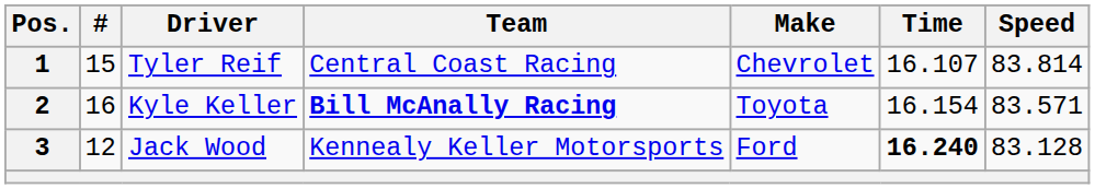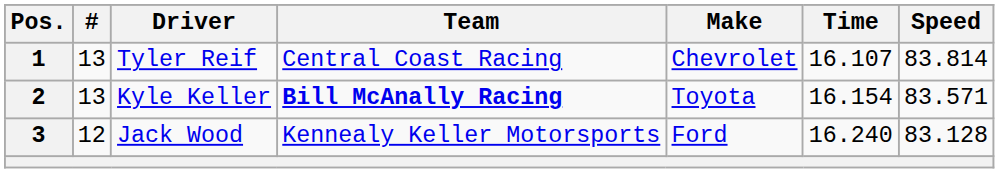 <table class="wikitable" style="font-size: 95%;">
 <tr>
 <th>Pos.</th>
 <th>#</th>
 <th>Driver</th>
 <th>Team</th>
 <th>Make</th>
 <th>Time</th>
 <th>Speed</th>
 </tr>
 <tr>
 <th>1</th>
-<td>15</td>
+<td>13</td>
 <td><a href='#'>Tyler Reif</a></td>
 <td><a href='#'>Central Coast Racing</a></td>
 <td><a href='#'>Chevrolet</a></td>
 <td>16.107</td>
 <td>83.814</td>
 </tr>
 <tr>
 <th>2</th>
-<td>16</td>
+<td>13</td>
 <td><a href='#'>Kyle Keller</a></td>
 <td><strong><a href='#'>Bill McAnally Racing</a></strong></td>
 <td><a href='#'>Toyota</a></td>
 <td>16.154</td>
 <td>83.571</td>
 </tr>
 <tr>
 <th>3</th>
 <td>12</td>
 <td><a href='#'>Jack Wood</a></td>
 <td><a href='#'>Kennealy Keller Motorsports</a></td>
 <td><a href='#'>Ford</a></td>
-<td><strong>16.240</strong></td>
+<td>16.240</td>
 <td>83.128</td>
 </tr>
 <tr>
 <th colspan="7"></th>
 </tr>
 </table>
